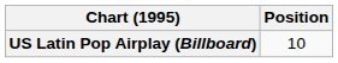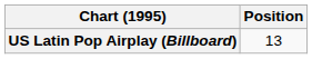 <table class="wikitable sortable plainrowheaders">
 <tr>
 <th>Chart (1995)</th>
 <th>Position</th>
 </tr>
 <tr>
 <th scope="row">US Latin Pop Airplay (<em>Billboard</em>)</th>
-<td style="text-align:center;">10</td>
+<td style="text-align:center;">13</td>
 </tr>
 </table>
